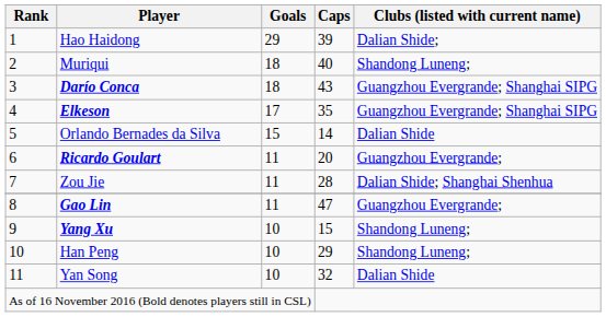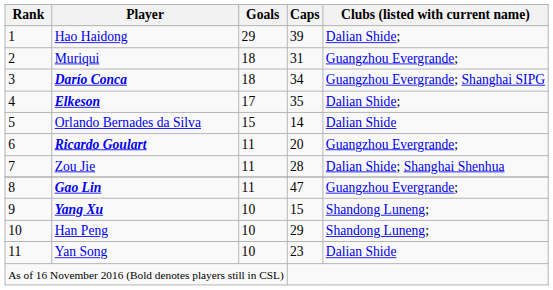 <table class="wikitable sortable" style="text-align:left;margin-left:1em;">
 <tr>
 <th>Rank</th>
 <th>Player</th>
 <th>Goals</th>
 <th>Caps</th>
 <th>Clubs (listed with current name)</th>
 </tr>
 <tr>
 <td>1</td>
 <td style="text-align:left;"> <a href='#'>Hao Haidong</a></td>
 <td>29</td>
 <td>39</td>
 <td><a href='#'>Dalian Shide</a>;</td>
 </tr>
 <tr>
 <td>2</td>
 <td style="text-align:left;"> <a href='#'>Muriqui</a></td>
 <td>18</td>
-<td>40</td>
-<td><a href='#'>Shandong Luneng</a>;</td>
+<td>31</td>
+<td><a href='#'>Guangzhou Evergrande</a>;</td>
 </tr>
 <tr>
 <td>3</td>
 <td style="text-align:left;"> <strong><em><a href='#'>Darío Conca</a></em></strong></td>
 <td>18</td>
-<td>43</td>
+<td>34</td>
 <td><a href='#'>Guangzhou Evergrande</a>; <a href='#'>Shanghai SIPG</a></td>
 </tr>
 <tr>
 <td>4</td>
 <td style="text-align:left;"> <strong><em><a href='#'>Elkeson</a></em></strong></td>
 <td>17</td>
 <td>35</td>
-<td><a href='#'>Guangzhou Evergrande</a>; <a href='#'>Shanghai SIPG</a></td>
+<td><a href='#'>Dalian Shide</a>;</td>
 </tr>
 <tr>
 <td>5</td>
 <td style="text-align:left;"> <a href='#'>Orlando Bernades da Silva</a></td>
 <td>15</td>
 <td>14</td>
 <td><a href='#'>Dalian Shide</a></td>
 </tr>
 <tr>
 <td>6</td>
 <td style="text-align:left;"> <strong><em><a href='#'>Ricardo Goulart</a></em></strong></td>
 <td>11</td>
 <td>20</td>
 <td><a href='#'>Guangzhou Evergrande</a>;</td>
 </tr>
 <tr>
 <td>7</td>
 <td style="text-align:left;"> <a href='#'>Zou Jie</a></td>
 <td>11</td>
 <td>28</td>
 <td><a href='#'>Dalian Shide</a>; <a href='#'>Shanghai Shenhua</a></td>
 </tr>
 <tr>
 </tr>
 <tr>
 <td>8</td>
 <td style="text-align:left;"> <strong><em><a href='#'>Gao Lin</a></em></strong></td>
 <td>11</td>
 <td>47</td>
 <td><a href='#'>Guangzhou Evergrande</a>;</td>
 </tr>
 <tr>
 <td>9</td>
 <td style="text-align:left;"> <strong><em><a href='#'>Yang Xu</a></em></strong></td>
 <td>10</td>
 <td>15</td>
 <td><a href='#'>Shandong Luneng</a>;</td>
 </tr>
 <tr>
 <td>10</td>
 <td style="text-align:left;"> <a href='#'>Han Peng</a></td>
 <td>10</td>
 <td>29</td>
 <td><a href='#'>Shandong Luneng</a>;</td>
 </tr>
 <tr>
 <td>11</td>
 <td style="text-align:left;"> <a href='#'>Yan Song</a></td>
 <td>10</td>
-<td>32</td>
+<td>23</td>
 <td><a href='#'>Dalian Shide</a></td>
 </tr>
 <tr>
 <td colspan="3"><small>As of 16 November 2016 (Bold denotes players still in CSL)</small></td>
 </tr>
 </table>
